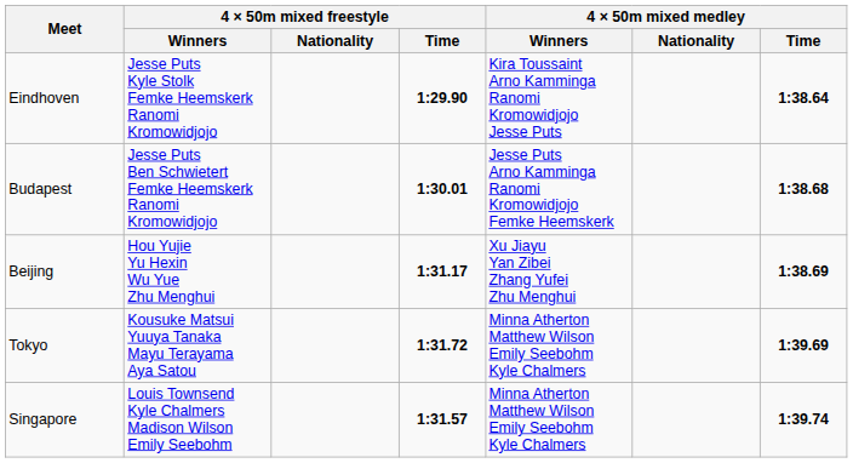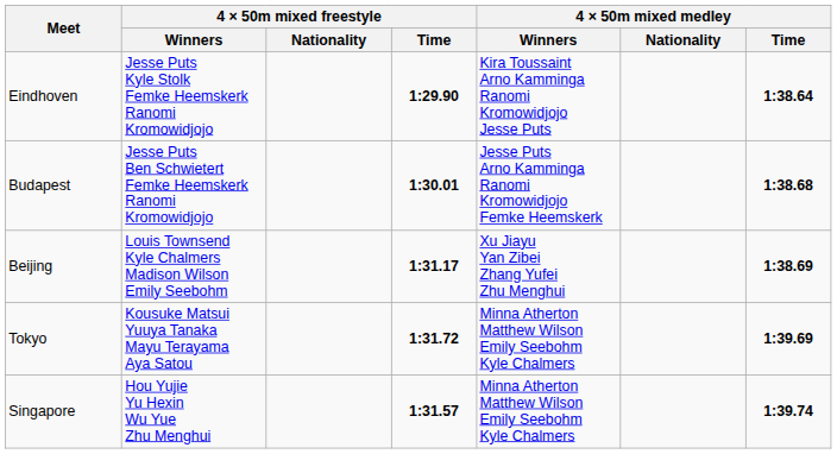 <table class="wikitable">
 <tr>
 <th width=120 rowspan=2>Meet</th>
 <th colspan=3>4 × 50m mixed freestyle</th>
 <th colspan=3>4 × 50m mixed medley</th>
 </tr>
 <tr>
 <th width=150>Winners</th>
 <th width=130>Nationality</th>
 <th width=85>Time</th>
 <th width=150>Winners</th>
 <th width=130>Nationality</th>
 <th width=85>Time</th>
 </tr>
 <tr>
 <td>Eindhoven</td>
 <td><a href='#'>Jesse Puts</a><br><a href='#'>Kyle Stolk</a><br><a href='#'>Femke Heemskerk</a><br><a href='#'>Ranomi Kromowidjojo</a></td>
 <td></td>
 <td align=center><strong>1:29.90</strong></td>
 <td><a href='#'>Kira Toussaint</a><br><a href='#'>Arno Kamminga</a><br><a href='#'>Ranomi Kromowidjojo</a><br><a href='#'>Jesse Puts</a></td>
 <td></td>
 <td align=center><strong>1:38.64</strong></td>
 </tr>
 <tr>
 <td>Budapest</td>
 <td><a href='#'>Jesse Puts</a><br><a href='#'>Ben Schwietert</a><br><a href='#'>Femke Heemskerk</a><br><a href='#'>Ranomi Kromowidjojo</a></td>
 <td></td>
 <td align=center><strong>1:30.01</strong></td>
 <td><a href='#'>Jesse Puts</a><br><a href='#'>Arno Kamminga</a><br><a href='#'>Ranomi Kromowidjojo</a><br><a href='#'>Femke Heemskerk</a></td>
 <td></td>
 <td align=center><strong>1:38.68</strong></td>
 </tr>
 <tr>
 <td>Beijing</td>
-<td><a href='#'>Hou Yujie</a><br><a href='#'>Yu Hexin</a><br><a href='#'>Wu Yue</a><br><a href='#'>Zhu Menghui</a></td>
+<td><a href='#'>Louis Townsend</a><br><a href='#'>Kyle Chalmers</a><br><a href='#'>Madison Wilson</a><br><a href='#'>Emily Seebohm</a></td>
 <td></td>
 <td align=center><strong>1:31.17</strong></td>
 <td><a href='#'>Xu Jiayu</a><br><a href='#'>Yan Zibei</a><br><a href='#'>Zhang Yufei</a><br><a href='#'>Zhu Menghui</a></td>
 <td></td>
 <td align=center><strong>1:38.69</strong></td>
 </tr>
 <tr>
 <td>Tokyo</td>
 <td><a href='#'>Kousuke Matsui</a><br><a href='#'>Yuuya Tanaka</a><br><a href='#'>Mayu Terayama</a><br><a href='#'>Aya Satou</a></td>
 <td></td>
 <td align=center><strong>1:31.72</strong></td>
 <td><a href='#'>Minna Atherton</a><br><a href='#'>Matthew Wilson</a><br><a href='#'>Emily Seebohm</a><br><a href='#'>Kyle Chalmers</a></td>
 <td></td>
 <td align=center><strong>1:39.69</strong></td>
 </tr>
 <tr>
 <td>Singapore</td>
-<td><a href='#'>Louis Townsend</a><br><a href='#'>Kyle Chalmers</a><br><a href='#'>Madison Wilson</a><br><a href='#'>Emily Seebohm</a></td>
+<td><a href='#'>Hou Yujie</a><br><a href='#'>Yu Hexin</a><br><a href='#'>Wu Yue</a><br><a href='#'>Zhu Menghui</a></td>
 <td></td>
 <td align=center><strong>1:31.57</strong></td>
 <td><a href='#'>Minna Atherton</a><br><a href='#'>Matthew Wilson</a><br><a href='#'>Emily Seebohm</a><br><a href='#'>Kyle Chalmers</a></td>
 <td></td>
 <td align=center><strong>1:39.74</strong></td>
 </tr>
 </table>
